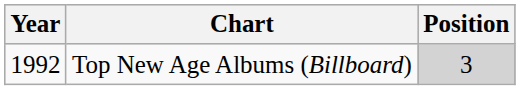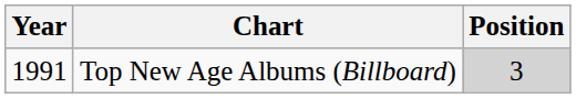 <table class="wikitable">
 <tr>
 <th>Year</th>
 <th>Chart</th>
 <th>Position</th>
 </tr>
 <tr>
-<td>1992</td>
+<td>1991</td>
 <td>Top New Age Albums (<em>Billboard</em>)</td>
 <td align="center" style="background: lightgrey;">3</td>
 </tr>
 </table>
